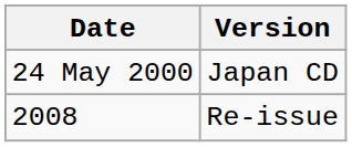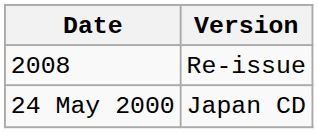 <table class="wikitable">
 <tr>
 <th>Date</th>
 <th>Version</th>
 </tr>
 <tr>
+<td>2008</td>
+<td>Re-issue</td>
+</tr>
+<tr>
 <td>24 May 2000</td>
 <td>Japan CD</td>
 </tr>
-<tr>
-<td>2008</td>
-<td>Re-issue</td>
-</tr>
 </table>
